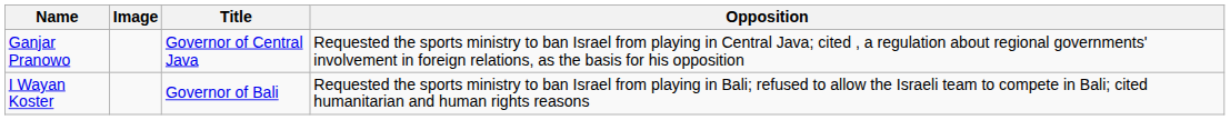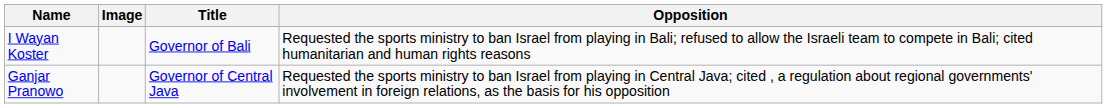 <table class="wikitable">
 <tr>
 <th>Name</th>
 <th>Image</th>
 <th>Title</th>
 <th>Opposition</th>
 </tr>
 <tr>
+<td><a href='#'>I Wayan Koster</a></td>
+<td></td>
+<td><a href='#'>Governor of Bali</a></td>
+<td>Requested the sports ministry to ban Israel from playing in Bali; refused to allow the Israeli team to compete in Bali; cited humanitarian and human rights reasons</td>
+</tr>
+<tr>
 <td><a href='#'>Ganjar Pranowo</a></td>
 <td></td>
 <td><a href='#'>Governor of Central Java</a></td>
 <td>Requested the sports ministry to ban Israel from playing in Central Java; cited , a regulation about regional governments' involvement in foreign relations, as the basis for his opposition</td>
 </tr>
-<tr>
-<td><a href='#'>I Wayan Koster</a></td>
-<td></td>
-<td><a href='#'>Governor of Bali</a></td>
-<td>Requested the sports ministry to ban Israel from playing in Bali; refused to allow the Israeli team to compete in Bali; cited humanitarian and human rights reasons</td>
-</tr>
 </table>
